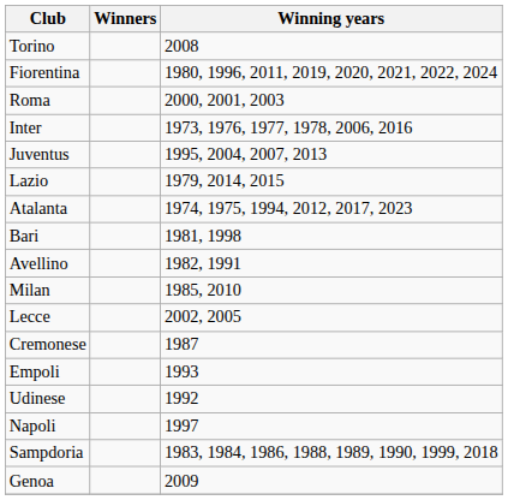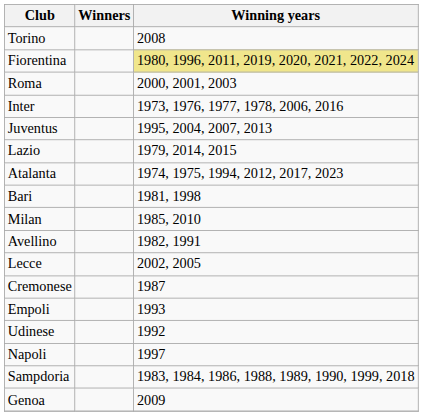 <table class="wikitable">
 <tr>
 <th>Club</th>
 <th>Winners</th>
 <th>Winning years</th>
 </tr>
 <tr>
 <td>Torino</td>
 <td></td>
 <td>2008</td>
 </tr>
 <tr>
 <td>Fiorentina</td>
 <td></td>
-<td>1980, 1996, 2011, 2019, 2020, 2021, 2022, 2024</td>
+<td style="background: khaki;">1980, 1996, 2011, 2019, 2020, 2021, 2022, 2024</td>
 </tr>
 <tr>
 <td>Roma</td>
 <td></td>
 <td>2000, 2001, 2003</td>
 </tr>
 <tr>
 <td>Inter</td>
 <td></td>
 <td>1973, 1976, 1977, 1978, 2006, 2016</td>
 </tr>
 <tr>
 <td>Juventus</td>
 <td></td>
 <td>1995, 2004, 2007, 2013</td>
 </tr>
 <tr>
 <td>Lazio</td>
 <td></td>
 <td>1979, 2014, 2015</td>
 </tr>
 <tr>
 <td>Atalanta</td>
 <td></td>
 <td>1974, 1975, 1994, 2012, 2017, 2023</td>
 </tr>
 <tr>
 <td>Bari</td>
 <td></td>
 <td>1981, 1998</td>
 </tr>
 <tr>
+<td>Milan</td>
+<td></td>
+<td>1985, 2010</td>
+</tr>
+<tr>
 <td>Avellino</td>
 <td></td>
 <td>1982, 1991</td>
-</tr>
-<tr>
-<td>Milan</td>
-<td></td>
-<td>1985, 2010</td>
 </tr>
 <tr>
 <td>Lecce</td>
 <td></td>
 <td>2002, 2005</td>
 </tr>
 <tr>
 <td>Cremonese</td>
 <td></td>
 <td>1987</td>
 </tr>
 <tr>
 <td>Empoli</td>
 <td></td>
 <td>1993</td>
 </tr>
 <tr>
 <td>Udinese</td>
 <td></td>
 <td>1992</td>
 </tr>
 <tr>
 <td>Napoli</td>
 <td></td>
 <td>1997</td>
 </tr>
 <tr>
 <td>Sampdoria</td>
 <td></td>
 <td>1983, 1984, 1986, 1988, 1989, 1990, 1999, 2018</td>
 </tr>
 <tr>
 <td>Genoa</td>
 <td></td>
 <td>2009</td>
 </tr>
 <tr>
 </tr>
 </table>
